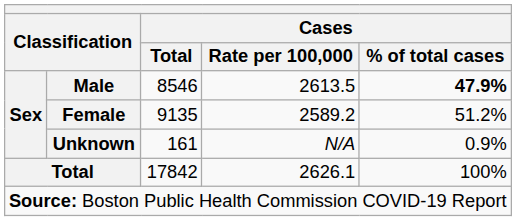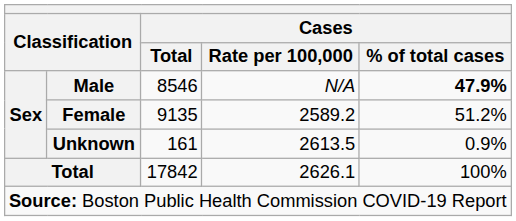 <table class="wikitable sortable" style="text-align:right; font-size:90%">
 <tr>
 <th colspan="5"></th>
 </tr>
 <tr>
 <th rowspan="2" colspan="2" class="unsortable">Classification</th>
 <th colspan="3">Cases</th>
 </tr>
 <tr>
 <th>Total</th>
 <th>Rate per 100,000</th>
 <th>% of total cases</th>
 </tr>
 <tr>
 <th rowspan="3">Sex</th>
 <th>Male</th>
 <td>8546</td>
-<td>2613.5</td>
+<td><em>N/A</em></td>
 <td><strong>47.9%</strong></td>
 </tr>
 <tr>
 <th>Female</th>
 <td>9135</td>
 <td>2589.2</td>
 <td>51.2%</td>
 </tr>
 <tr>
 <th>Unknown</th>
 <td>161</td>
-<td><em>N/A</em></td>
+<td>2613.5</td>
 <td>0.9%</td>
 </tr>
 <tr>
 <th colspan="2">Total</th>
 <td>17842</td>
 <td>2626.1</td>
 <td>100%</td>
 </tr>
 <tr>
 <td colspan="5" style="text-align:left;"><strong>Source:</strong> Boston Public Health Commission COVID-19 Report</td>
 </tr>
 </table>
